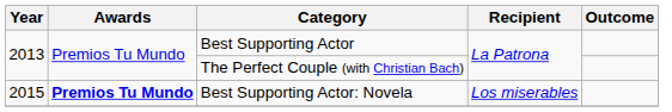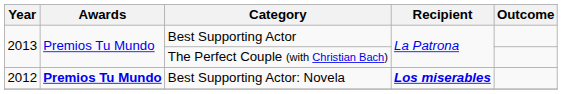 <table class="wikitable sortable">
 <tr>
 <th>Year</th>
 <th>Awards</th>
 <th>Category</th>
 <th>Recipient</th>
 <th>Outcome</th>
 </tr>
 <tr>
 <td rowspan="2">2013</td>
 <td rowspan="2"><a href='#'>Premios Tu Mundo</a></td>
 <td>Best Supporting Actor</td>
 <td rowspan="2"><em><a href='#'>La Patrona</a></em></td>
 <td></td>
 </tr>
 <tr>
 <td>The Perfect Couple <small>(with <a href='#'>Christian Bach</a>)</small></td>
 <td></td>
 </tr>
 <tr>
-<td>2015</td>
+<td>2012</td>
 <td rowspan="1"><strong><a href='#'>Premios Tu Mundo</a></strong></td>
 <td>Best Supporting Actor: Novela</td>
-<td rowspan="1"><em><a href='#'>Los miserables</a></em></td>
+<td rowspan="1"><strong><em><a href='#'>Los miserables</a></em></strong></td>
 <td></td>
 </tr>
 <tr>
 </tr>
 </table>
